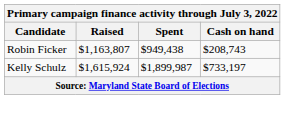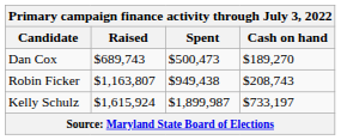 <table class="wikitable sortable">
 <tr>
 <th colspan="4">Primary campaign finance activity through July 3, 2022</th>
 </tr>
 <tr>
 <th>Candidate</th>
 <th>Raised</th>
 <th>Spent</th>
 <th>Cash on hand</th>
+</tr>
+<tr>
+<td data-sort-value="Cox, Dan">Dan Cox</td>
+<td>$689,743</td>
+<td>$500,473</td>
+<td>$189,270</td>
 </tr>
 <tr>
 <td data-sort-value="Ficker, Robin">Robin Ficker</td>
 <td>$1,163,807</td>
 <td>$949,438</td>
 <td>$208,743</td>
 </tr>
 <tr>
 <td data-sort-value="Schulz, Kelly">Kelly Schulz</td>
 <td>$1,615,924</td>
 <td>$1,899,987</td>
 <td>$733,197</td>
 </tr>
 <tr>
 <th colspan="4"><small>Source: <a href='#'>Maryland State Board of Elections</a></small></th>
 </tr>
 </table>
